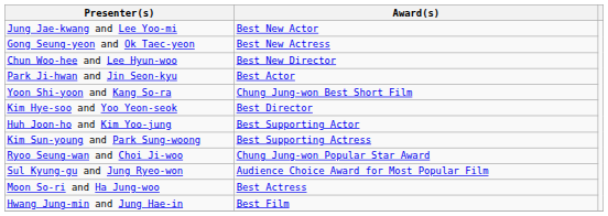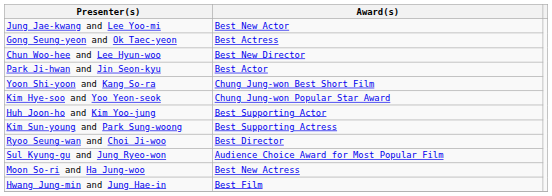 <table class="wikitable sortable">
 <tr>
 <th scope="col" style="width:300px">Presenter(s)</th>
 <th scope="col" style="width:480px">Award(s)</th>
 <th scope="col" class="unsortable"></th>
 </tr>
 <tr>
 <td><a href='#'>Jung Jae-kwang</a> and <a href='#'>Lee Yoo-mi</a></td>
 <td><a href='#'>Best New Actor</a></td>
 <td rowspan="12"  style="text-align:center"></td>
 </tr>
 <tr>
 <td><a href='#'>Gong Seung-yeon</a> and <a href='#'>Ok Taec-yeon</a></td>
-<td><a href='#'>Best New Actress</a></td>
+<td><a href='#'>Best Actress</a></td>
 </tr>
 <tr>
 <td><a href='#'>Chun Woo-hee</a> and <a href='#'>Lee Hyun-woo</a></td>
 <td><a href='#'>Best New Director</a></td>
 </tr>
 <tr>
 <td><a href='#'>Park Ji-hwan</a> and <a href='#'>Jin Seon-kyu</a></td>
 <td><a href='#'>Best Actor</a></td>
 </tr>
 <tr>
 <td><a href='#'>Yoon Shi-yoon</a> and <a href='#'>Kang So-ra</a></td>
 <td><a href='#'>Chung Jung-won Best Short Film</a></td>
 </tr>
 <tr>
 <td><a href='#'>Kim Hye-soo</a> and <a href='#'>Yoo Yeon-seok</a></td>
-<td><a href='#'>Best Director</a></td>
+<td><a href='#'>Chung Jung-won Popular Star Award</a></td>
 </tr>
 <tr>
 <td><a href='#'>Huh Joon-ho</a> and <a href='#'>Kim Yoo-jung</a></td>
 <td><a href='#'>Best Supporting Actor</a></td>
 </tr>
 <tr>
 <td><a href='#'>Kim Sun-young</a> and <a href='#'>Park Sung-woong</a></td>
 <td><a href='#'>Best Supporting Actress</a></td>
 </tr>
 <tr>
 <td><a href='#'>Ryoo Seung-wan</a> and <a href='#'>Choi Ji-woo</a></td>
-<td><a href='#'>Chung Jung-won Popular Star Award</a></td>
+<td><a href='#'>Best Director</a></td>
 </tr>
 <tr>
 <td><a href='#'>Sul Kyung-gu</a> and <a href='#'>Jung Ryeo-won</a></td>
 <td><a href='#'>Audience Choice Award for Most Popular Film</a></td>
 </tr>
 <tr>
 <td><a href='#'>Moon So-ri</a> and <a href='#'>Ha Jung-woo</a></td>
-<td><a href='#'>Best Actress</a></td>
+<td><a href='#'>Best New Actress</a></td>
 </tr>
 <tr>
 <td><a href='#'>Hwang Jung-min</a> and <a href='#'>Jung Hae-in</a></td>
 <td><a href='#'>Best Film</a></td>
 </tr>
 <tr>
 </tr>
 </table>
